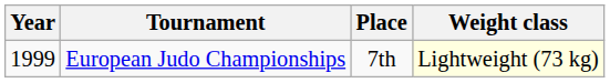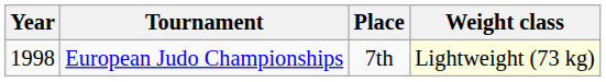 <table class=wikitable>
 <tr>
 <th>Year</th>
 <th>Tournament</th>
 <th>Place</th>
 <th>Weight class</th>
 </tr>
 <tr>
-<td>1999</td>
+<td>1998</td>
 <td><a href='#'>European Judo Championships</a></td>
 <td align="center">7th</td>
 <td style="background: lightyellow;">Lightweight (73 kg)</td>
 </tr>
 </table>
